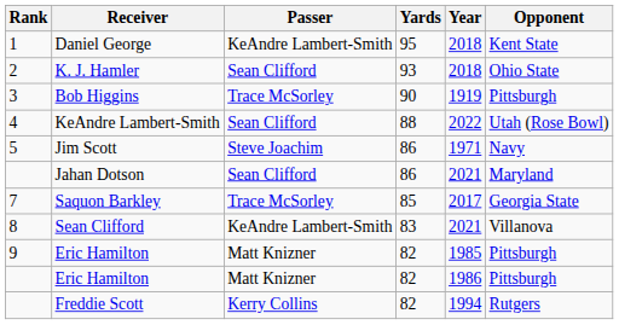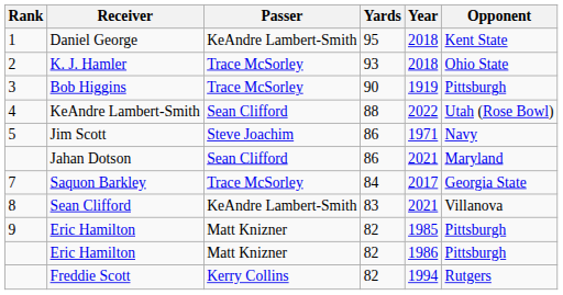 <table class="wikitable">
 <tr>
 <th>Rank</th>
 <th>Receiver</th>
 <th>Passer</th>
 <th>Yards</th>
 <th>Year</th>
 <th>Opponent</th>
 </tr>
 <tr>
 <td>1</td>
 <td>Daniel George</td>
 <td>KeAndre Lambert-Smith</td>
 <td>95</td>
 <td><a href='#'>2018</a></td>
 <td><a href='#'>Kent State</a></td>
 </tr>
 <tr>
 <td>2</td>
 <td><a href='#'>K. J. Hamler</a></td>
-<td><a href='#'>Sean Clifford</a></td>
+<td><a href='#'>Trace McSorley</a></td>
 <td>93</td>
 <td><a href='#'>2018</a></td>
 <td><a href='#'>Ohio State</a></td>
 </tr>
 <tr>
 <td>3</td>
 <td><a href='#'>Bob Higgins</a></td>
 <td><a href='#'>Trace McSorley</a></td>
 <td>90</td>
 <td><a href='#'>1919</a></td>
 <td><a href='#'>Pittsburgh</a></td>
 </tr>
 <tr>
 <td>4</td>
 <td>KeAndre Lambert-Smith</td>
 <td><a href='#'>Sean Clifford</a></td>
 <td>88</td>
 <td><a href='#'>2022</a></td>
 <td><a href='#'>Utah</a> (<a href='#'>Rose Bowl</a>)</td>
 </tr>
 <tr>
 <td>5</td>
 <td>Jim Scott</td>
 <td><a href='#'>Steve Joachim</a></td>
 <td>86</td>
 <td><a href='#'>1971</a></td>
 <td><a href='#'>Navy</a></td>
 </tr>
 <tr>
 <td></td>
 <td>Jahan Dotson</td>
 <td><a href='#'>Sean Clifford</a></td>
 <td>86</td>
 <td><a href='#'>2021</a></td>
 <td><a href='#'>Maryland</a></td>
 </tr>
 <tr>
 <td>7</td>
 <td><a href='#'>Saquon Barkley</a></td>
 <td><a href='#'>Trace McSorley</a></td>
-<td>85</td>
+<td>84</td>
 <td><a href='#'>2017</a></td>
 <td><a href='#'>Georgia State</a></td>
 </tr>
 <tr>
 <td>8</td>
 <td><a href='#'>Sean Clifford</a></td>
 <td>KeAndre Lambert-Smith</td>
 <td>83</td>
 <td><a href='#'>2021</a></td>
 <td>Villanova</td>
 </tr>
 <tr>
 <td>9</td>
 <td><a href='#'>Eric Hamilton</a></td>
 <td>Matt Knizner</td>
 <td>82</td>
 <td><a href='#'>1985</a></td>
 <td><a href='#'>Pittsburgh</a></td>
 </tr>
 <tr>
 <td></td>
 <td><a href='#'>Eric Hamilton</a></td>
 <td>Matt Knizner</td>
 <td>82</td>
 <td><a href='#'>1986</a></td>
 <td><a href='#'>Pittsburgh</a></td>
 </tr>
 <tr>
 <td></td>
 <td><a href='#'>Freddie Scott</a></td>
 <td><a href='#'>Kerry Collins</a></td>
 <td>82</td>
 <td><a href='#'>1994</a></td>
 <td><a href='#'>Rutgers</a></td>
 </tr>
 </table>
